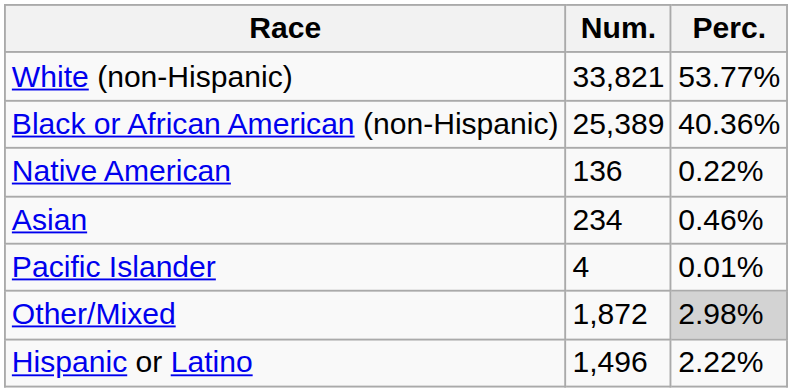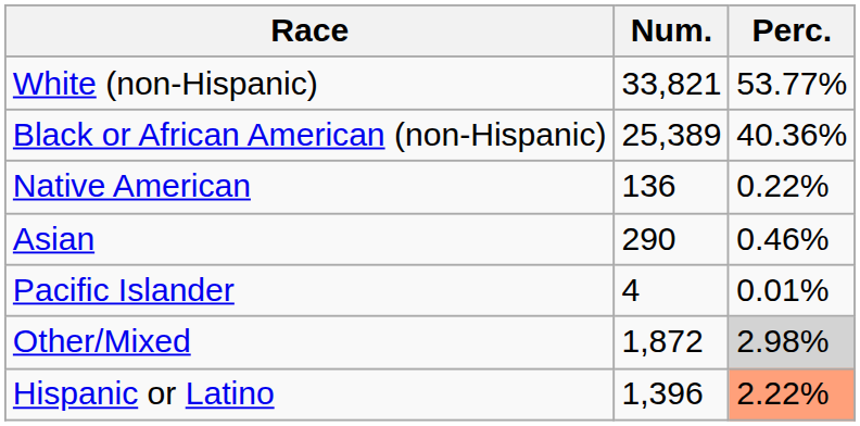 <table class="wikitable">
 <tr>
 <th>Race</th>
 <th>Num.</th>
 <th>Perc.</th>
 </tr>
 <tr>
 <td><a href='#'>White</a> (non-Hispanic)</td>
 <td>33,821</td>
 <td>53.77%</td>
 </tr>
 <tr>
 <td><a href='#'>Black or African American</a> (non-Hispanic)</td>
 <td>25,389</td>
 <td>40.36%</td>
 </tr>
 <tr>
 <td><a href='#'>Native American</a></td>
 <td>136</td>
 <td>0.22%</td>
 </tr>
 <tr>
 <td><a href='#'>Asian</a></td>
-<td>234</td>
+<td>290</td>
 <td>0.46%</td>
 </tr>
 <tr>
 <td><a href='#'>Pacific Islander</a></td>
 <td>4</td>
 <td>0.01%</td>
 </tr>
 <tr>
 <td><a href='#'>Other/Mixed</a></td>
 <td>1,872</td>
 <td style="background: lightgrey;">2.98%</td>
 </tr>
 <tr>
 <td><a href='#'>Hispanic</a> or <a href='#'>Latino</a></td>
-<td>1,496</td>
-<td>2.22%</td>
+<td>1,396</td>
+<td style="background: lightsalmon;">2.22%</td>
 </tr>
 </table>
